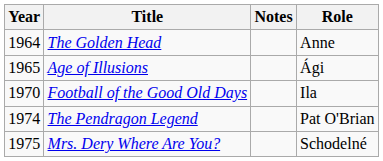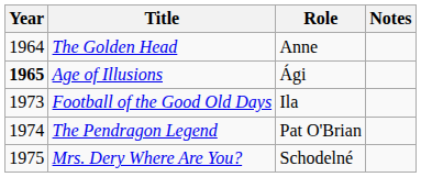 <table class="wikitable sortable">
 <tr>
 <th>Year</th>
 <th>Title</th>
+<th>Role</th>
 <th class="unsortable">Notes</th>
-<th>Role</th>
 </tr>
 <tr>
 <td>1964</td>
 <td><em><a href='#'>The Golden Head</a></em></td>
+<td>Anne</td>
 <td></td>
-<td>Anne</td>
 </tr>
 <tr>
-<td>1965</td>
+<td><strong>1965</strong></td>
 <td><em><a href='#'>Age of Illusions</a></em></td>
+<td>Ági</td>
 <td></td>
-<td>Ági</td>
 </tr>
 <tr>
-<td>1970</td>
+<td>1973</td>
 <td><em><a href='#'>Football of the Good Old Days</a></em></td>
+<td>Ila</td>
 <td></td>
-<td>Ila</td>
 </tr>
 <tr>
 <td>1974</td>
 <td><em><a href='#'>The Pendragon Legend</a></em></td>
+<td>Pat O'Brian</td>
 <td></td>
-<td>Pat O'Brian</td>
 </tr>
 <tr>
 <td>1975</td>
 <td><em><a href='#'>Mrs. Dery Where Are You?</a></em></td>
+<td>Schodelné</td>
 <td></td>
-<td>Schodelné</td>
 </tr>
 </table>
